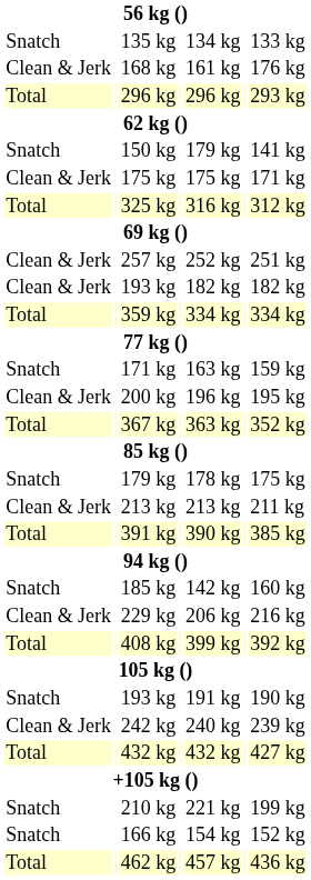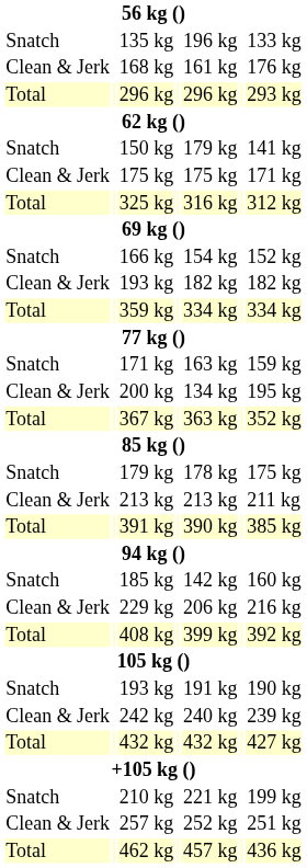 <table>
 <tr>
 <th colspan=7>56 kg ()</th>
 </tr>
 <tr>
 <td>Snatch</td>
 <td></td>
 <td>135 kg</td>
 <td></td>
-<td>134 kg</td>
+<td>196 kg</td>
 <td></td>
 <td>133 kg</td>
 </tr>
 <tr>
 <td>Clean & Jerk</td>
 <td></td>
 <td>168 kg</td>
 <td></td>
 <td>161 kg</td>
 <td></td>
 <td>176 kg</td>
 </tr>
 <tr bgcolor=ffffcc>
 <td>Total</td>
 <td></td>
 <td>296 kg</td>
 <td></td>
 <td>296 kg</td>
 <td></td>
 <td>293 kg</td>
 </tr>
 <tr>
 <th colspan=7>62 kg ()</th>
 </tr>
 <tr>
 <td>Snatch</td>
 <td></td>
 <td>150 kg</td>
 <td></td>
 <td>179 kg</td>
 <td></td>
 <td>141 kg</td>
 </tr>
 <tr>
 <td>Clean & Jerk</td>
 <td></td>
 <td>175 kg</td>
 <td></td>
 <td>175 kg</td>
 <td></td>
 <td>171 kg</td>
 </tr>
 <tr bgcolor=ffffcc>
 <td>Total</td>
 <td></td>
 <td>325 kg</td>
 <td></td>
 <td>316 kg</td>
 <td></td>
 <td>312 kg</td>
 </tr>
 <tr>
 <th colspan=7>69 kg ()</th>
 </tr>
 <tr>
-<td>Clean & Jerk</td>
+<td>Snatch</td>
 <td></td>
-<td>257 kg</td>
+<td>166 kg<br></td>
 <td></td>
-<td>252 kg</td>
+<td>154 kg</td>
 <td></td>
-<td>251 kg</td>
+<td>152 kg</td>
 </tr>
 <tr>
 <td>Clean & Jerk</td>
 <td></td>
 <td>193 kg</td>
 <td></td>
 <td>182 kg</td>
 <td></td>
 <td>182 kg</td>
 </tr>
 <tr bgcolor=ffffcc>
 <td>Total</td>
 <td></td>
 <td>359 kg<br></td>
 <td></td>
 <td>334 kg</td>
 <td></td>
 <td>334 kg</td>
 </tr>
 <tr>
 <th colspan=7>77 kg ()</th>
 </tr>
 <tr>
 <td>Snatch</td>
 <td></td>
 <td>171 kg</td>
 <td></td>
 <td>163 kg</td>
 <td></td>
 <td>159 kg</td>
 </tr>
 <tr>
 <td>Clean & Jerk</td>
 <td></td>
 <td>200 kg</td>
 <td></td>
-<td>196 kg</td>
+<td>134 kg</td>
 <td></td>
 <td>195 kg</td>
 </tr>
 <tr bgcolor=ffffcc>
 <td>Total</td>
 <td></td>
 <td>367 kg</td>
 <td></td>
 <td>363 kg</td>
 <td></td>
 <td>352 kg</td>
 </tr>
 <tr>
 <th colspan=7>85 kg ()</th>
 </tr>
 <tr>
 <td>Snatch</td>
 <td></td>
 <td>179 kg</td>
 <td></td>
 <td>178 kg</td>
 <td></td>
 <td>175 kg</td>
 </tr>
 <tr>
 <td>Clean & Jerk</td>
 <td></td>
 <td>213 kg</td>
 <td></td>
 <td>213 kg</td>
 <td></td>
 <td>211 kg</td>
 </tr>
 <tr bgcolor=ffffcc>
 <td>Total</td>
 <td></td>
 <td>391 kg</td>
 <td></td>
 <td>390 kg</td>
 <td></td>
 <td>385 kg</td>
 </tr>
 <tr>
 <th colspan=7>94 kg ()</th>
 </tr>
 <tr>
 <td>Snatch</td>
 <td></td>
 <td>185 kg</td>
 <td></td>
 <td>142 kg</td>
 <td></td>
 <td>160 kg</td>
 </tr>
 <tr>
 <td>Clean & Jerk</td>
 <td></td>
 <td>229 kg</td>
 <td></td>
 <td>206 kg</td>
 <td></td>
 <td>216 kg</td>
 </tr>
 <tr bgcolor=ffffcc>
 <td>Total</td>
 <td></td>
 <td>408 kg</td>
 <td></td>
 <td>399 kg</td>
 <td></td>
 <td>392 kg</td>
 </tr>
 <tr>
 <th colspan=7>105 kg ()</th>
 </tr>
 <tr>
 <td>Snatch</td>
 <td></td>
 <td>193 kg</td>
 <td></td>
 <td>191 kg</td>
 <td></td>
 <td>190 kg</td>
 </tr>
 <tr>
 <td>Clean & Jerk</td>
 <td></td>
 <td>242 kg<br></td>
 <td></td>
 <td>240 kg</td>
 <td></td>
 <td>239 kg</td>
 </tr>
 <tr bgcolor=ffffcc>
 <td>Total</td>
 <td></td>
 <td>432 kg</td>
 <td></td>
 <td>432 kg</td>
 <td></td>
 <td>427 kg</td>
 </tr>
 <tr>
 <th colspan=7>+105 kg ()</th>
 </tr>
 <tr>
 <td>Snatch</td>
 <td></td>
 <td>210 kg</td>
 <td></td>
 <td>221 kg</td>
 <td></td>
 <td>199 kg</td>
 </tr>
 <tr>
-<td>Snatch</td>
+<td>Clean & Jerk</td>
 <td></td>
-<td>166 kg<br></td>
+<td>257 kg</td>
 <td></td>
-<td>154 kg</td>
+<td>252 kg</td>
 <td></td>
-<td>152 kg</td>
+<td>251 kg</td>
 </tr>
 <tr bgcolor=ffffcc>
 <td>Total</td>
 <td></td>
 <td>462 kg</td>
 <td></td>
 <td>457 kg</td>
 <td></td>
 <td>436 kg</td>
 </tr>
 </table>
